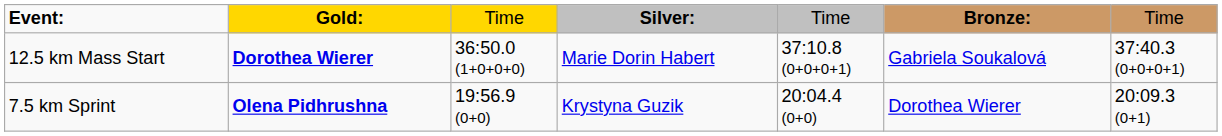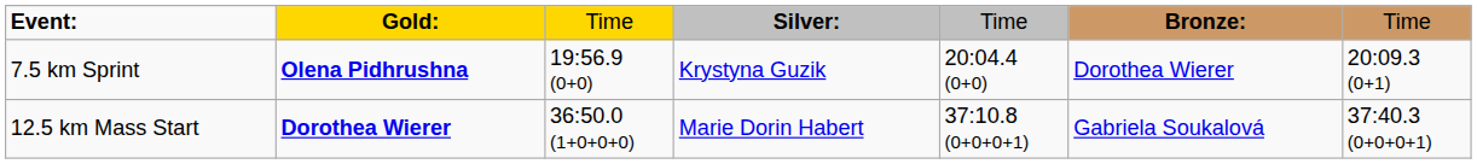 <table class="wikitable" width=85%>
 <tr>
 <td><strong>Event:</strong></td>
 <td style="text-align:center;background-color:gold;"><strong>Gold:</strong></td>
 <td style="text-align:center;background-color:gold;">Time</td>
 <td style="text-align:center;background-color:silver;"><strong>Silver:</strong></td>
 <td style="text-align:center;background-color:silver;">Time</td>
 <td style="text-align:center;background-color:#CC9966;"><strong>Bronze:</strong></td>
 <td style="text-align:center;background-color:#CC9966;">Time</td>
 </tr>
 <tr>
+<td>7.5 km Sprint<br></td>
+<td><strong><a href='#'>Olena Pidhrushna</a></strong><br><small></small></td>
+<td>19:56.9<br><small>(0+0)</small></td>
+<td><a href='#'>Krystyna Guzik</a><br><small></small></td>
+<td>20:04.4<br><small>(0+0)</small></td>
+<td><a href='#'>Dorothea Wierer</a><br><small></small></td>
+<td>20:09.3<br><small>(0+1)</small></td>
+</tr>
+<tr>
 <td>12.5 km Mass Start<br></td>
 <td><strong><a href='#'>Dorothea Wierer</a></strong><br><small></small></td>
 <td>36:50.0<br><small>(1+0+0+0)</small></td>
 <td><a href='#'>Marie Dorin Habert</a><br><small></small></td>
 <td>37:10.8<br><small>(0+0+0+1)</small></td>
 <td><a href='#'>Gabriela Soukalová</a><br><small></small></td>
 <td>37:40.3<br><small>(0+0+0+1)</small></td>
 </tr>
-<tr>
-<td>7.5 km Sprint<br></td>
-<td><strong><a href='#'>Olena Pidhrushna</a></strong><br><small></small></td>
-<td>19:56.9<br><small>(0+0)</small></td>
-<td><a href='#'>Krystyna Guzik</a><br><small></small></td>
-<td>20:04.4<br><small>(0+0)</small></td>
-<td><a href='#'>Dorothea Wierer</a><br><small></small></td>
-<td>20:09.3<br><small>(0+1)</small></td>
-</tr>
 </table>
